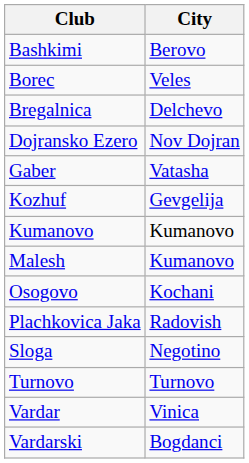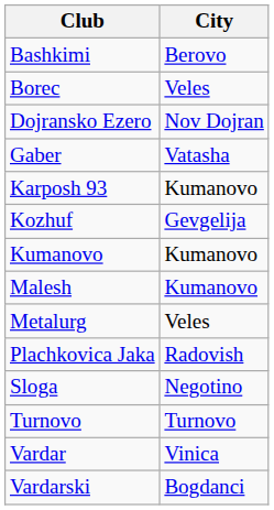 <table class="wikitable">
 <tr>
 <th>Club</th>
 <th>City</th>
 </tr>
 <tr>
 <td><a href='#'>Bashkimi</a></td>
 <td><a href='#'>Berovo</a></td>
 </tr>
 <tr>
 <td><a href='#'>Borec</a></td>
 <td><a href='#'>Veles</a></td>
 </tr>
 <tr>
-<td><a href='#'>Bregalnica</a></td>
-<td><a href='#'>Delchevo</a></td>
-</tr>
-<tr>
 <td><a href='#'>Dojransko Ezero</a></td>
 <td><a href='#'>Nov Dojran</a></td>
 </tr>
 <tr>
 <td><a href='#'>Gaber</a></td>
 <td><a href='#'>Vatasha</a></td>
+</tr>
+<tr>
+<td><a href='#'>Karposh 93</a></td>
+<td>Kumanovo</td>
 </tr>
 <tr>
 <td><a href='#'>Kozhuf</a></td>
 <td><a href='#'>Gevgelija</a></td>
 </tr>
 <tr>
 <td><a href='#'>Kumanovo</a></td>
 <td>Kumanovo</td>
 </tr>
 <tr>
 <td><a href='#'>Malesh</a></td>
 <td><a href='#'>Kumanovo</a></td>
 </tr>
 <tr>
-<td><a href='#'>Osogovo</a></td>
-<td><a href='#'>Kochani</a></td>
+<td><a href='#'>Metalurg</a></td>
+<td>Veles</td>
 </tr>
 <tr>
 <td><a href='#'>Plachkovica Jaka</a></td>
 <td><a href='#'>Radovish</a></td>
 </tr>
 <tr>
 <td><a href='#'>Sloga</a></td>
 <td><a href='#'>Negotino</a></td>
 </tr>
 <tr>
 <td><a href='#'>Turnovo</a></td>
 <td><a href='#'>Turnovo</a></td>
 </tr>
 <tr>
 <td><a href='#'>Vardar</a></td>
 <td><a href='#'>Vinica</a></td>
 </tr>
 <tr>
 <td><a href='#'>Vardarski</a></td>
 <td><a href='#'>Bogdanci</a></td>
 </tr>
 </table>
